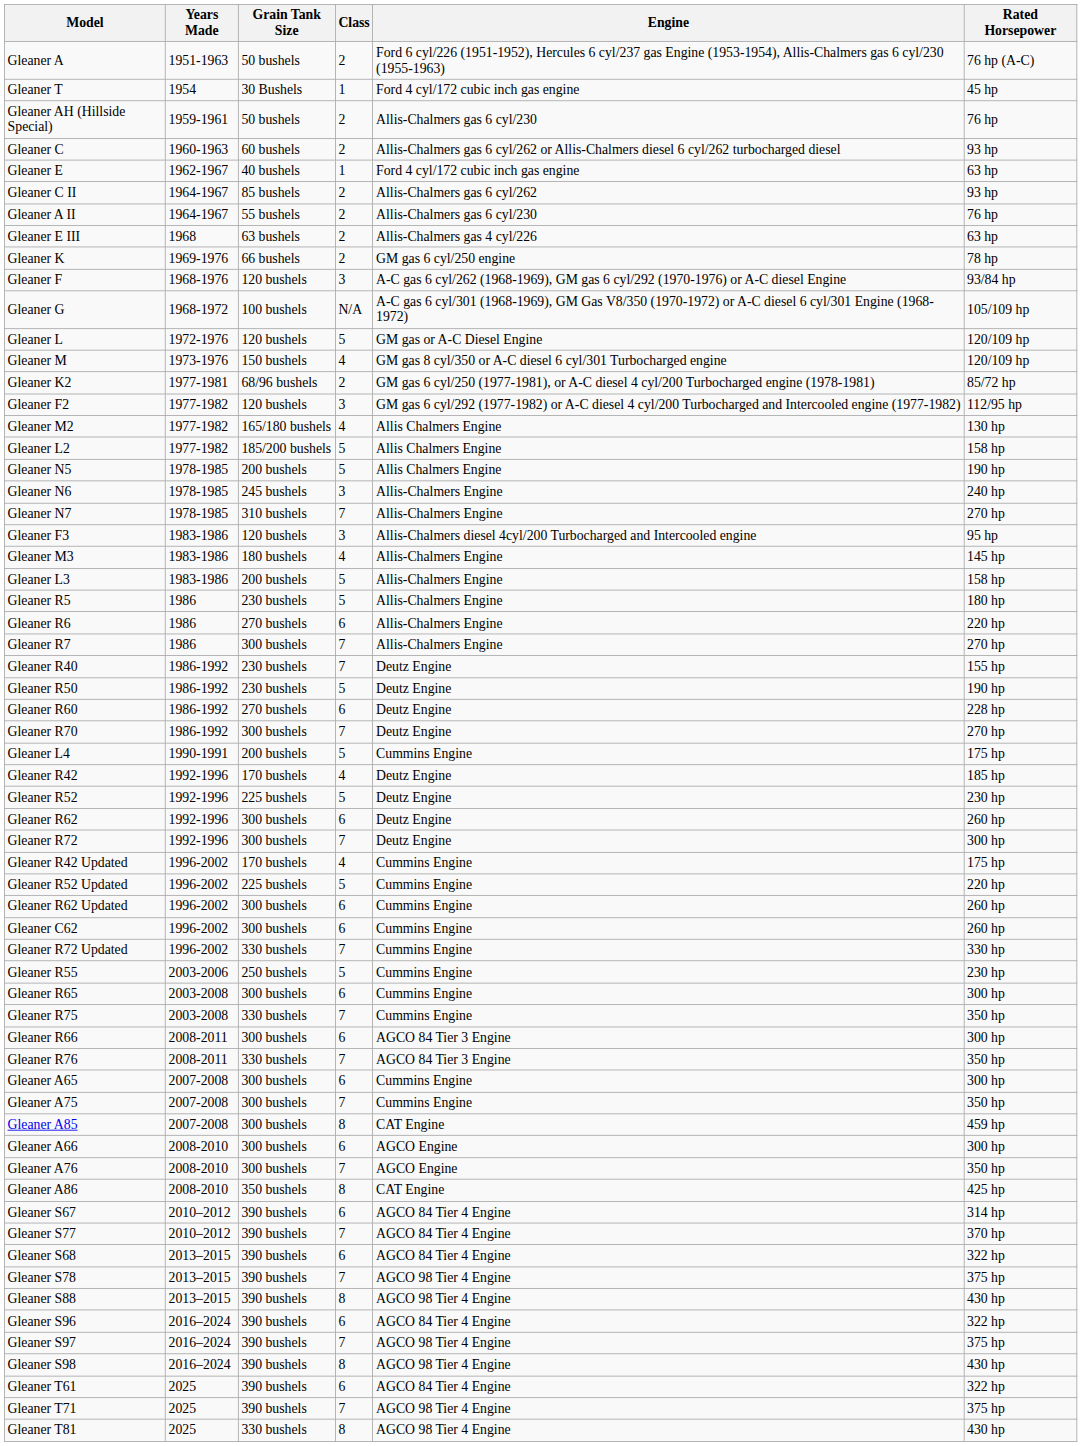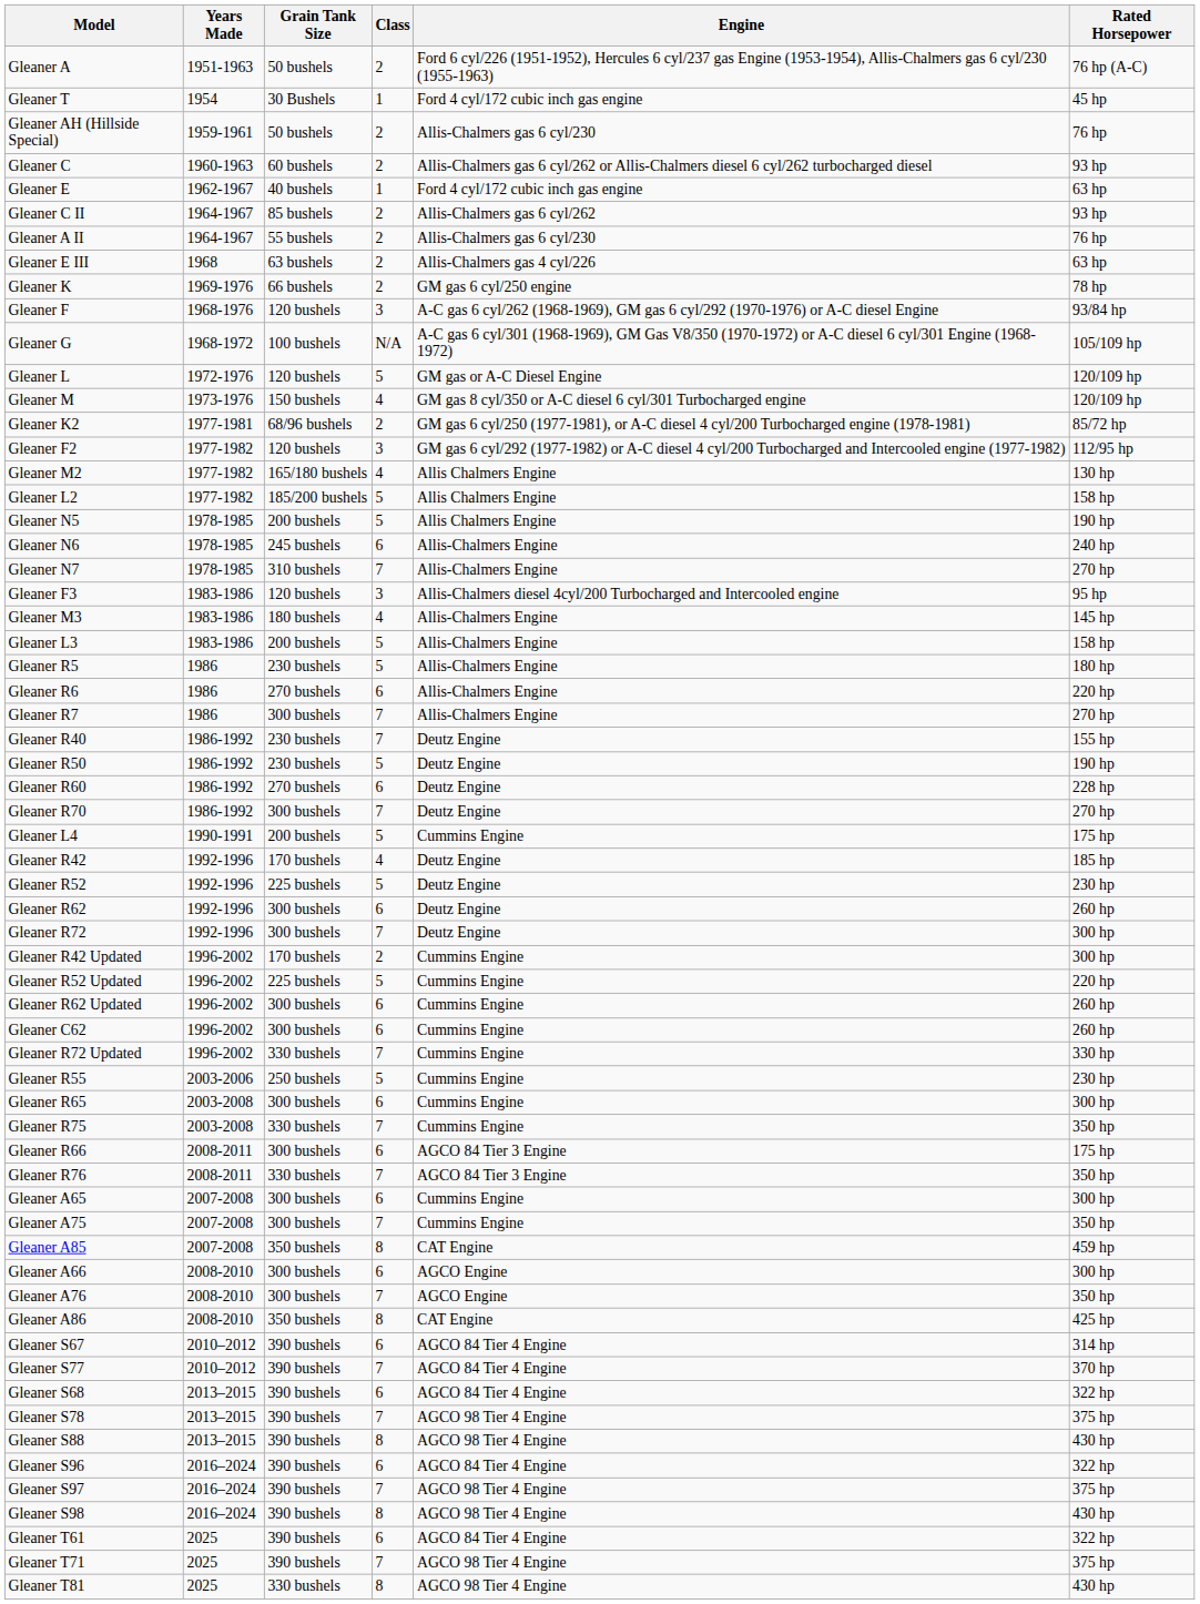 <table class="wikitable sortable">
 <tr>
 <th>Model</th>
 <th>Years Made</th>
 <th>Grain Tank Size</th>
 <th>Class</th>
 <th>Engine</th>
 <th>Rated Horsepower</th>
 </tr>
 <tr>
 <td>Gleaner A</td>
 <td>1951-1963</td>
 <td>50 bushels</td>
 <td>2</td>
 <td>Ford 6 cyl/226 (1951-1952), Hercules 6 cyl/237 gas Engine (1953-1954), Allis-Chalmers gas 6 cyl/230 (1955-1963)</td>
 <td>76 hp (A-C)</td>
 </tr>
 <tr>
 <td>Gleaner T</td>
 <td>1954</td>
 <td>30 Bushels</td>
 <td>1</td>
 <td>Ford 4 cyl/172 cubic inch gas engine</td>
 <td>45 hp</td>
 </tr>
 <tr>
 <td>Gleaner AH (Hillside Special)</td>
 <td>1959-1961</td>
 <td>50 bushels</td>
 <td>2</td>
 <td>Allis-Chalmers gas 6 cyl/230</td>
 <td>76 hp</td>
 </tr>
 <tr>
 <td>Gleaner C</td>
 <td>1960-1963</td>
 <td>60 bushels</td>
 <td>2</td>
 <td>Allis-Chalmers gas 6 cyl/262 or Allis-Chalmers diesel 6 cyl/262 turbocharged diesel</td>
 <td>93 hp</td>
 </tr>
 <tr>
 <td>Gleaner E</td>
 <td>1962-1967</td>
 <td>40 bushels</td>
 <td>1</td>
 <td>Ford 4 cyl/172 cubic inch gas engine</td>
 <td>63 hp</td>
 </tr>
 <tr>
 <td>Gleaner C II</td>
 <td>1964-1967</td>
 <td>85 bushels</td>
 <td>2</td>
 <td>Allis-Chalmers gas 6 cyl/262</td>
 <td>93 hp</td>
 </tr>
 <tr>
 <td>Gleaner A II</td>
 <td>1964-1967</td>
 <td>55 bushels</td>
 <td>2</td>
 <td>Allis-Chalmers gas 6 cyl/230</td>
 <td>76 hp</td>
 </tr>
 <tr>
 <td>Gleaner E III</td>
 <td>1968</td>
 <td>63 bushels</td>
 <td>2</td>
 <td>Allis-Chalmers gas 4 cyl/226</td>
 <td>63 hp</td>
 </tr>
 <tr>
 <td>Gleaner K</td>
 <td>1969-1976</td>
 <td>66 bushels</td>
 <td>2</td>
 <td>GM gas 6 cyl/250 engine</td>
 <td>78 hp</td>
 </tr>
 <tr>
 <td>Gleaner F</td>
 <td>1968-1976</td>
 <td>120 bushels</td>
 <td>3</td>
 <td>A-C gas 6 cyl/262 (1968-1969), GM gas 6 cyl/292 (1970-1976) or A-C diesel Engine</td>
 <td>93/84 hp</td>
 </tr>
 <tr>
 <td>Gleaner G</td>
 <td>1968-1972</td>
 <td>100 bushels</td>
 <td>N/A</td>
 <td>A-C gas 6 cyl/301 (1968-1969), GM Gas V8/350 (1970-1972) or A-C diesel 6 cyl/301 Engine (1968-1972)</td>
 <td>105/109 hp</td>
 </tr>
 <tr>
 <td>Gleaner L</td>
 <td>1972-1976</td>
 <td>120 bushels</td>
 <td>5</td>
 <td>GM gas or A-C Diesel Engine</td>
 <td>120/109 hp</td>
 </tr>
 <tr>
 <td>Gleaner M</td>
 <td>1973-1976</td>
 <td>150 bushels</td>
 <td>4</td>
 <td>GM gas 8 cyl/350 or A-C diesel 6 cyl/301 Turbocharged engine</td>
 <td>120/109 hp</td>
 </tr>
 <tr>
 <td>Gleaner  K2</td>
 <td>1977-1981</td>
 <td>68/96 bushels</td>
 <td>2</td>
 <td>GM gas 6 cyl/250 (1977-1981),  or A-C diesel 4 cyl/200 Turbocharged engine (1978-1981)</td>
 <td>85/72 hp</td>
 </tr>
 <tr>
 <td>Gleaner F2</td>
 <td>1977-1982</td>
 <td>120 bushels</td>
 <td>3</td>
 <td>GM gas 6 cyl/292 (1977-1982) or A-C diesel 4 cyl/200 Turbocharged and Intercooled engine (1977-1982)</td>
 <td>112/95 hp</td>
 </tr>
 <tr>
 <td>Gleaner M2</td>
 <td>1977-1982</td>
 <td>165/180 bushels</td>
 <td>4</td>
 <td>Allis Chalmers Engine</td>
 <td>130 hp</td>
 </tr>
 <tr>
 <td>Gleaner L2</td>
 <td>1977-1982</td>
 <td>185/200 bushels</td>
 <td>5</td>
 <td>Allis Chalmers Engine</td>
 <td>158 hp</td>
 </tr>
 <tr>
 <td>Gleaner N5</td>
 <td>1978-1985</td>
 <td>200 bushels</td>
 <td>5</td>
 <td>Allis Chalmers Engine</td>
 <td>190 hp</td>
 </tr>
 <tr>
 <td>Gleaner N6</td>
 <td>1978-1985</td>
 <td>245 bushels</td>
-<td>3</td>
+<td>6</td>
 <td>Allis-Chalmers Engine</td>
 <td>240 hp</td>
 </tr>
 <tr>
 <td>Gleaner N7</td>
 <td>1978-1985</td>
 <td>310 bushels</td>
 <td>7</td>
 <td>Allis-Chalmers Engine</td>
 <td>270 hp</td>
 </tr>
 <tr>
 <td>Gleaner F3</td>
 <td>1983-1986</td>
 <td>120 bushels</td>
 <td>3</td>
 <td>Allis-Chalmers diesel 4cyl/200 Turbocharged and Intercooled engine</td>
 <td>95 hp</td>
 </tr>
 <tr>
 <td>Gleaner M3</td>
 <td>1983-1986</td>
 <td>180 bushels</td>
 <td>4</td>
 <td>Allis-Chalmers Engine</td>
 <td>145 hp</td>
 </tr>
 <tr>
 <td>Gleaner L3</td>
 <td>1983-1986</td>
 <td>200 bushels</td>
 <td>5</td>
 <td>Allis-Chalmers Engine</td>
 <td>158 hp</td>
 </tr>
 <tr>
 <td>Gleaner R5</td>
 <td>1986</td>
 <td>230 bushels</td>
 <td>5</td>
 <td>Allis-Chalmers Engine</td>
 <td>180 hp</td>
 </tr>
 <tr>
 <td>Gleaner R6</td>
 <td>1986</td>
 <td>270 bushels</td>
 <td>6</td>
 <td>Allis-Chalmers Engine</td>
 <td>220 hp</td>
 </tr>
 <tr>
 <td>Gleaner R7</td>
 <td>1986</td>
 <td>300 bushels</td>
 <td>7</td>
 <td>Allis-Chalmers Engine</td>
 <td>270 hp</td>
 </tr>
 <tr>
 <td>Gleaner R40</td>
 <td>1986-1992</td>
 <td>230 bushels</td>
 <td>7</td>
 <td>Deutz Engine</td>
 <td>155 hp</td>
 </tr>
 <tr>
 <td>Gleaner R50</td>
 <td>1986-1992</td>
 <td>230 bushels</td>
 <td>5</td>
 <td>Deutz Engine</td>
 <td>190 hp</td>
 </tr>
 <tr>
 <td>Gleaner R60</td>
 <td>1986-1992</td>
 <td>270 bushels</td>
 <td>6</td>
 <td>Deutz Engine</td>
 <td>228 hp</td>
 </tr>
 <tr>
 <td>Gleaner R70</td>
 <td>1986-1992</td>
 <td>300 bushels</td>
 <td>7</td>
 <td>Deutz Engine</td>
 <td>270 hp</td>
 </tr>
 <tr>
 <td>Gleaner L4</td>
 <td>1990-1991</td>
 <td>200 bushels</td>
 <td>5</td>
 <td>Cummins Engine</td>
 <td>175 hp</td>
 </tr>
 <tr>
 <td>Gleaner R42</td>
 <td>1992-1996</td>
 <td>170 bushels</td>
 <td>4</td>
 <td>Deutz Engine</td>
 <td>185 hp</td>
 </tr>
 <tr>
 <td>Gleaner R52</td>
 <td>1992-1996</td>
 <td>225 bushels</td>
 <td>5</td>
 <td>Deutz Engine</td>
 <td>230 hp</td>
 </tr>
 <tr>
 <td>Gleaner R62</td>
 <td>1992-1996</td>
 <td>300 bushels</td>
 <td>6</td>
 <td>Deutz Engine</td>
 <td>260 hp</td>
 </tr>
 <tr>
 <td>Gleaner R72</td>
 <td>1992-1996</td>
 <td>300 bushels</td>
 <td>7</td>
 <td>Deutz Engine</td>
 <td>300 hp</td>
 </tr>
 <tr>
 <td>Gleaner R42 Updated</td>
 <td>1996-2002</td>
 <td>170 bushels</td>
-<td>4</td>
+<td>2</td>
 <td>Cummins Engine</td>
-<td>175 hp</td>
+<td>300 hp</td>
 </tr>
 <tr>
 <td>Gleaner R52 Updated</td>
 <td>1996-2002</td>
 <td>225 bushels</td>
 <td>5</td>
 <td>Cummins Engine</td>
 <td>220 hp</td>
 </tr>
 <tr>
 <td>Gleaner R62 Updated</td>
 <td>1996-2002</td>
 <td>300 bushels</td>
 <td>6</td>
 <td>Cummins Engine</td>
 <td>260 hp</td>
 </tr>
 <tr>
 <td>Gleaner C62</td>
 <td>1996-2002</td>
 <td>300 bushels</td>
 <td>6</td>
 <td>Cummins Engine</td>
 <td>260 hp</td>
 </tr>
 <tr>
 <td>Gleaner R72 Updated</td>
 <td>1996-2002</td>
 <td>330 bushels</td>
 <td>7</td>
 <td>Cummins Engine</td>
 <td>330 hp</td>
 </tr>
 <tr>
 <td>Gleaner R55</td>
 <td>2003-2006</td>
 <td>250 bushels</td>
 <td>5</td>
 <td>Cummins Engine</td>
 <td>230 hp</td>
 </tr>
 <tr>
 <td>Gleaner R65</td>
 <td>2003-2008</td>
 <td>300 bushels</td>
 <td>6</td>
 <td>Cummins Engine</td>
 <td>300 hp</td>
 </tr>
 <tr>
 <td>Gleaner R75</td>
 <td>2003-2008</td>
 <td>330 bushels</td>
 <td>7</td>
 <td>Cummins Engine</td>
 <td>350 hp</td>
 </tr>
 <tr>
 <td>Gleaner R66</td>
 <td>2008-2011</td>
 <td>300 bushels</td>
 <td>6</td>
 <td>AGCO 84 Tier 3 Engine</td>
-<td>300 hp</td>
+<td>175 hp</td>
 </tr>
 <tr>
 <td>Gleaner R76</td>
 <td>2008-2011</td>
 <td>330 bushels</td>
 <td>7</td>
 <td>AGCO 84 Tier 3 Engine</td>
 <td>350 hp</td>
 </tr>
 <tr>
 <td>Gleaner A65</td>
 <td>2007-2008</td>
 <td>300 bushels</td>
 <td>6</td>
 <td>Cummins Engine</td>
 <td>300 hp</td>
 </tr>
 <tr>
 <td>Gleaner A75</td>
 <td>2007-2008</td>
 <td>300 bushels</td>
 <td>7</td>
 <td>Cummins Engine</td>
 <td>350 hp</td>
 </tr>
 <tr>
 <td><a href='#'>Gleaner A85</a></td>
 <td>2007-2008</td>
-<td>300 bushels</td>
+<td>350 bushels</td>
 <td>8</td>
 <td>CAT Engine</td>
 <td>459 hp</td>
 </tr>
 <tr>
 <td>Gleaner A66</td>
 <td>2008-2010</td>
 <td>300 bushels</td>
 <td>6</td>
 <td>AGCO Engine</td>
 <td>300 hp</td>
 </tr>
 <tr>
 <td>Gleaner A76</td>
 <td>2008-2010</td>
 <td>300 bushels</td>
 <td>7</td>
 <td>AGCO Engine</td>
 <td>350 hp</td>
 </tr>
 <tr>
 <td>Gleaner A86</td>
 <td>2008-2010</td>
 <td>350 bushels</td>
 <td>8</td>
 <td>CAT Engine</td>
 <td>425 hp</td>
 </tr>
 <tr>
 <td>Gleaner S67</td>
 <td>2010–2012</td>
 <td>390 bushels</td>
 <td>6</td>
 <td>AGCO 84 Tier 4 Engine</td>
 <td>314 hp</td>
 </tr>
 <tr>
 <td>Gleaner S77</td>
 <td>2010–2012</td>
 <td>390 bushels</td>
 <td>7</td>
 <td>AGCO 84 Tier 4 Engine</td>
 <td>370 hp</td>
 </tr>
 <tr>
 <td>Gleaner S68</td>
 <td>2013–2015</td>
 <td>390 bushels</td>
 <td>6</td>
 <td>AGCO 84 Tier 4 Engine</td>
 <td>322 hp</td>
 </tr>
 <tr>
 <td>Gleaner S78</td>
 <td>2013–2015</td>
 <td>390 bushels</td>
 <td>7</td>
 <td>AGCO 98 Tier 4 Engine</td>
 <td>375 hp</td>
 </tr>
 <tr>
 <td>Gleaner S88</td>
 <td>2013–2015</td>
 <td>390 bushels</td>
 <td>8</td>
 <td>AGCO 98 Tier 4 Engine</td>
 <td>430 hp</td>
 </tr>
 <tr>
 <td>Gleaner S96</td>
 <td>2016–2024</td>
 <td>390 bushels</td>
 <td>6</td>
 <td>AGCO 84 Tier 4 Engine</td>
 <td>322 hp</td>
 </tr>
 <tr>
 <td>Gleaner S97</td>
 <td>2016–2024</td>
 <td>390 bushels</td>
 <td>7</td>
 <td>AGCO 98 Tier 4 Engine</td>
 <td>375 hp</td>
 </tr>
 <tr>
 <td>Gleaner S98</td>
 <td>2016–2024</td>
 <td>390 bushels</td>
 <td>8</td>
 <td>AGCO 98 Tier 4 Engine</td>
 <td>430 hp</td>
 </tr>
 <tr>
 <td>Gleaner T61</td>
 <td>2025</td>
 <td>390 bushels</td>
 <td>6</td>
 <td>AGCO 84 Tier 4 Engine</td>
 <td>322 hp</td>
 </tr>
 <tr>
 <td>Gleaner T71</td>
 <td>2025</td>
 <td>390 bushels</td>
 <td>7</td>
 <td>AGCO 98 Tier 4 Engine</td>
 <td>375 hp</td>
 </tr>
 <tr>
 <td>Gleaner T81</td>
 <td>2025</td>
 <td>330 bushels</td>
 <td>8</td>
 <td>AGCO 98 Tier 4 Engine</td>
 <td>430 hp</td>
 </tr>
 </table>
